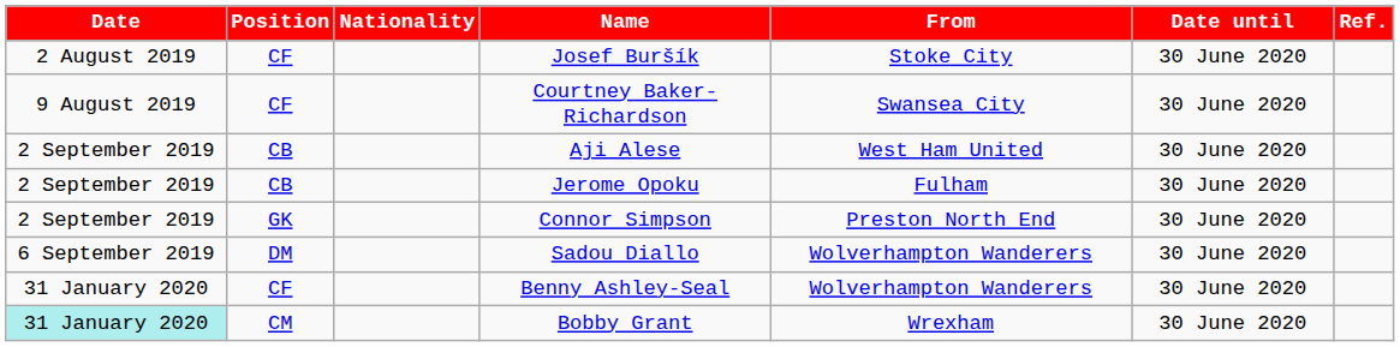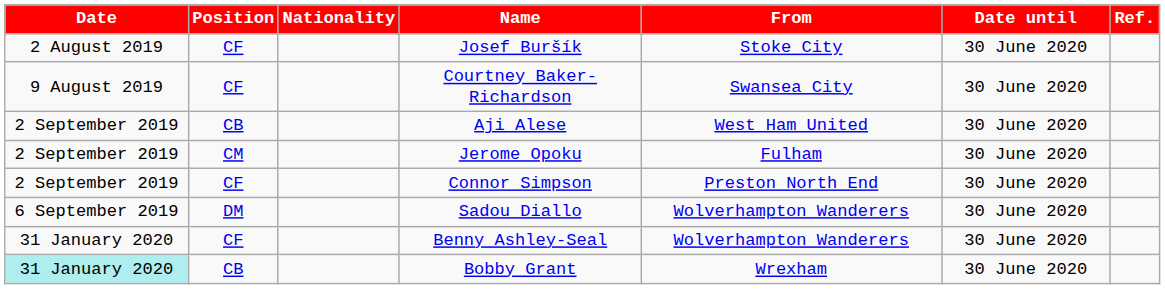 <table class="wikitable"  style="text-align:center; font-size:90%; ">
 <tr>
 <th style="background:#ff0000; color:#FFFFFF; width:120px;">Date</th>
 <th style="background:#ff0000; color:#FFFFFF; width:50px;">Position</th>
 <th style="background:#ff0000; color:#FFFFFF; width:50px;">Nationality</th>
 <th style="background:#ff0000; color:#FFFFFF; width:160px;">Name</th>
 <th style="background:#ff0000; color:#FFFFFF; width:200px;">From</th>
 <th style="background:#ff0000; color:#FFFFFF; width:110px;">Date until</th>
 <th style="background:#ff0000; color:#FFFFFF; width:25px;">Ref.</th>
 </tr>
 <tr>
 <td>2 August 2019</td>
 <td><a href='#'>CF</a></td>
 <td></td>
 <td><a href='#'>Josef Buršík</a></td>
 <td> <a href='#'>Stoke City</a></td>
 <td>30 June 2020</td>
 <td></td>
 </tr>
 <tr>
 <td>9 August 2019</td>
 <td><a href='#'>CF</a></td>
 <td></td>
 <td><a href='#'>Courtney Baker-Richardson</a></td>
 <td> <a href='#'>Swansea City</a></td>
 <td>30 June 2020</td>
 <td></td>
 </tr>
 <tr>
 <td>2 September 2019</td>
 <td><a href='#'>CB</a></td>
 <td></td>
 <td><a href='#'>Aji Alese</a></td>
 <td> <a href='#'>West Ham United</a></td>
 <td>30 June 2020</td>
 <td></td>
 </tr>
 <tr>
 <td>2 September 2019</td>
-<td><a href='#'>CB</a></td>
+<td><a href='#'>CM</a></td>
 <td></td>
 <td><a href='#'>Jerome Opoku</a></td>
 <td> <a href='#'>Fulham</a></td>
 <td>30 June 2020</td>
 <td></td>
 </tr>
 <tr>
 <td>2 September 2019</td>
-<td><a href='#'>GK</a></td>
+<td><a href='#'>CF</a></td>
 <td></td>
 <td><a href='#'>Connor Simpson</a></td>
 <td> <a href='#'>Preston North End</a></td>
 <td>30 June 2020</td>
 <td></td>
 </tr>
 <tr>
 <td>6 September 2019</td>
 <td><a href='#'>DM</a></td>
 <td></td>
 <td><a href='#'>Sadou Diallo</a></td>
 <td> <a href='#'>Wolverhampton Wanderers</a></td>
 <td>30 June 2020</td>
 <td></td>
 </tr>
 <tr>
 <td>31 January 2020</td>
 <td><a href='#'>CF</a></td>
 <td></td>
 <td><a href='#'>Benny Ashley-Seal</a></td>
 <td> <a href='#'>Wolverhampton Wanderers</a></td>
 <td>30 June 2020</td>
 <td></td>
 </tr>
 <tr>
 <td style="background: paleturquoise;">31 January 2020</td>
-<td><a href='#'>CM</a></td>
+<td><a href='#'>CB</a></td>
 <td></td>
 <td><a href='#'>Bobby Grant</a></td>
 <td> <a href='#'>Wrexham</a></td>
 <td>30 June 2020</td>
 <td></td>
 </tr>
 </table>
